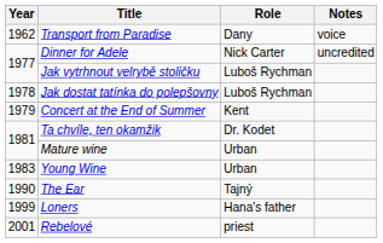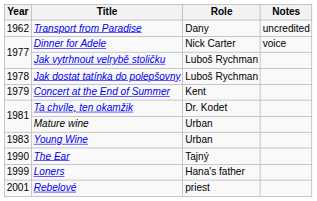 <table class="wikitable sortable">
 <tr>
 <th>Year</th>
 <th>Title</th>
 <th>Role</th>
 <th class="unsortable">Notes</th>
 </tr>
 <tr>
 <td>1962</td>
 <td><em><a href='#'>Transport from Paradise</a></em></td>
 <td>Dany</td>
-<td>voice</td>
+<td>uncredited</td>
 </tr>
 <tr>
 <td rowspan=2>1977</td>
 <td><em><a href='#'>Dinner for Adele</a></em></td>
 <td>Nick Carter</td>
-<td>uncredited</td>
+<td>voice</td>
 </tr>
 <tr>
 <td><em><a href='#'>Jak vytrhnout velrybě stoličku</a></em></td>
 <td>Luboš Rychman</td>
 <td></td>
 </tr>
 <tr>
 <td>1978</td>
 <td><em><a href='#'>Jak dostat tatínka do polepšovny</a></em></td>
 <td>Luboš Rychman</td>
 <td></td>
 </tr>
 <tr>
 <td>1979</td>
 <td><em><a href='#'>Concert at the End of Summer</a></em></td>
 <td>Kent</td>
 <td></td>
 </tr>
 <tr>
 <td rowspan=2>1981</td>
 <td><em><a href='#'>Ta chvíle, ten okamžik</a></em></td>
 <td>Dr. Kodet</td>
 <td></td>
 </tr>
 <tr>
 <td><em>Mature wine</em></td>
 <td>Urban</td>
 <td></td>
 </tr>
 <tr>
 <td>1983</td>
 <td><em><a href='#'>Young Wine</a></em></td>
 <td>Urban</td>
 <td></td>
 </tr>
 <tr>
 <td>1990</td>
 <td><em><a href='#'>The Ear</a></em></td>
 <td>Tajný</td>
 <td></td>
 </tr>
 <tr>
 <td>1999</td>
 <td><em><a href='#'>Loners</a></em></td>
 <td>Hana's father</td>
 <td></td>
 </tr>
 <tr>
 <td>2001</td>
 <td><em><a href='#'>Rebelové</a></em></td>
 <td>priest</td>
 <td></td>
 </tr>
 </table>
